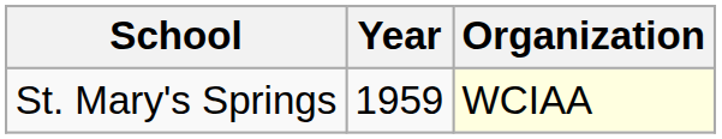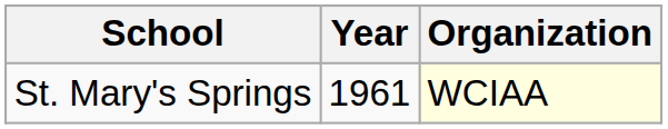 <table class="wikitable">
 <tr>
 <th>School</th>
 <th>Year</th>
 <th>Organization</th>
 </tr>
 <tr>
 <td>St. Mary's Springs</td>
-<td>1959</td>
+<td>1961</td>
 <td style="background: lightyellow;">WCIAA</td>
 </tr>
 </table>
